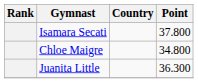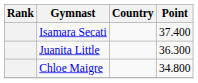 <table class="wikitable sortable">
 <tr>
 <th>Rank</th>
 <th>Gymnast</th>
 <th>Country</th>
 <th>Point</th>
 </tr>
 <tr>
 <th></th>
 <td><a href='#'>Isamara Secati</a></td>
 <td></td>
-<td>37.800</td>
+<td>37.400</td>
+</tr>
+<tr>
+<th></th>
+<td><a href='#'>Juanita Little</a></td>
+<td></td>
+<td>36.300</td>
 </tr>
 <tr>
 <th></th>
 <td><a href='#'>Chloe Maigre</a></td>
 <td></td>
 <td>34.800</td>
 </tr>
 <tr>
-<th></th>
-<td><a href='#'>Juanita Little</a></td>
-<td></td>
-<td>36.300</td>
-</tr>
-<tr>
 </tr>
 </table>
